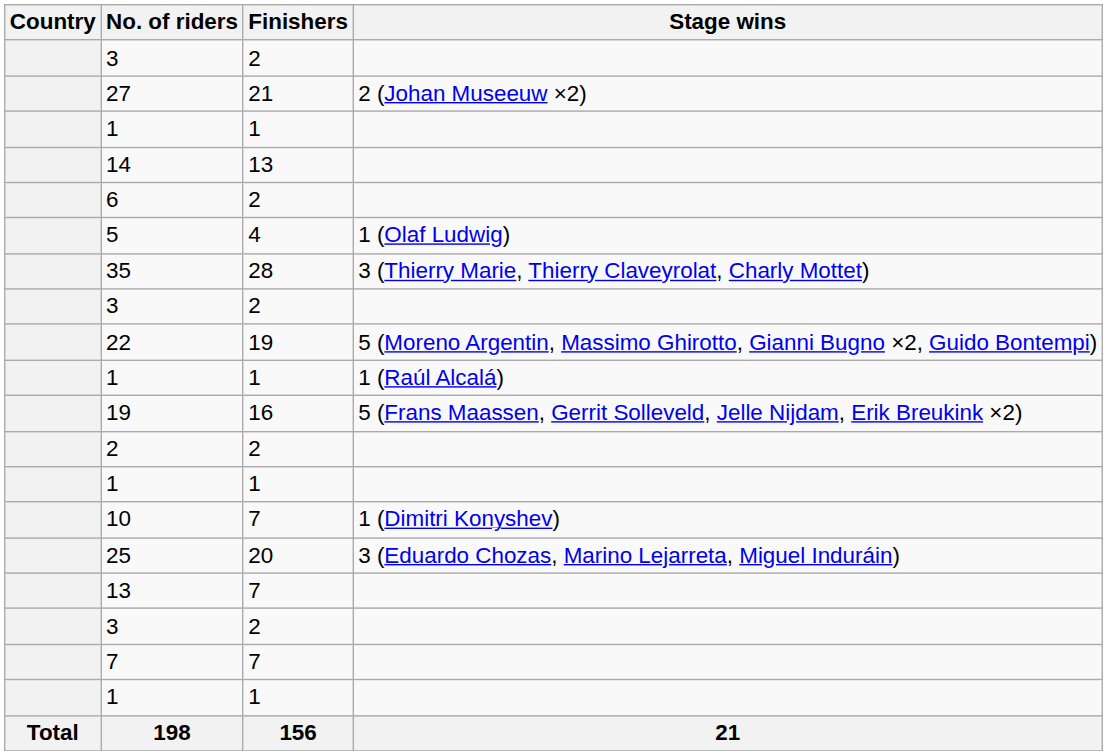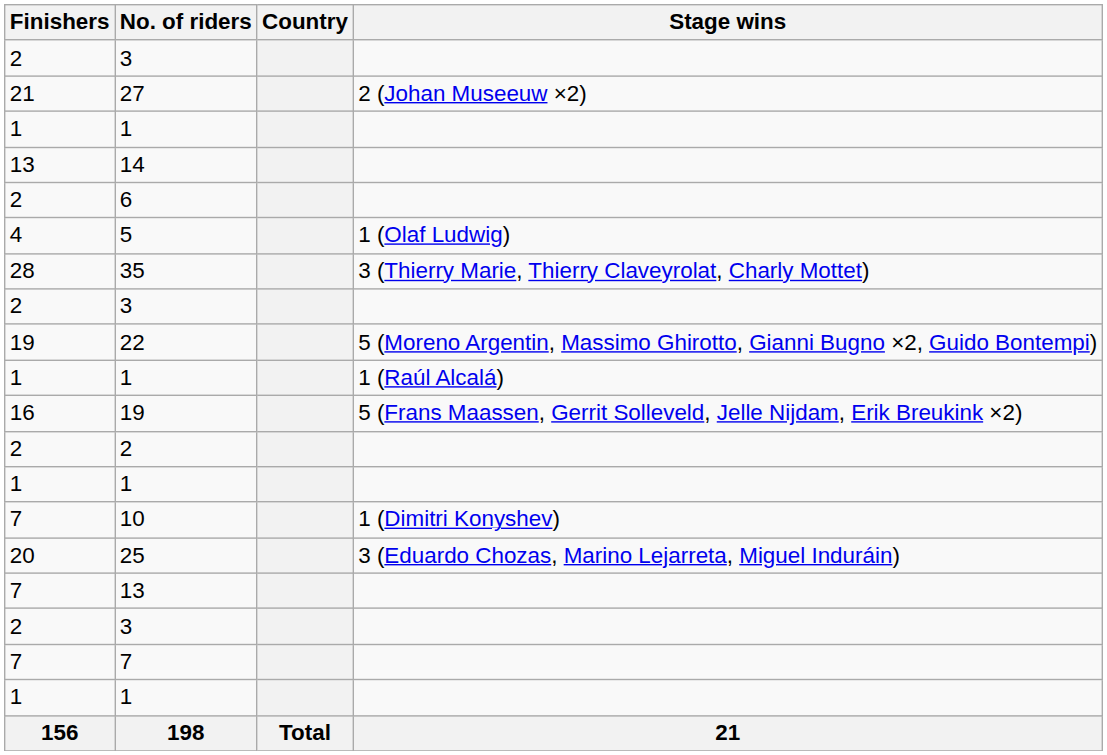 <table class="wikitable plainrowheaders sortable">
 <tr>
+<th scope="col">Finishers</th>
+<th scope="col">No. of riders</th>
 <th scope="col">Country</th>
-<th scope="col">No. of riders</th>
-<th scope="col">Finishers</th>
 <th scope="col">Stage wins</th>
 </tr>
 <tr>
+<td>2</td>
+<td>3</td>
 <th scope="row"></th>
-<td>3</td>
-<td>2</td>
 <td></td>
 </tr>
 <tr>
+<td>21</td>
+<td>27</td>
 <th scope="row"></th>
-<td>27</td>
-<td>21</td>
 <td>2 (<a href='#'>Johan Museeuw</a> ×2)</td>
 </tr>
 <tr>
-<th scope="row"></th>
 <td>1</td>
 <td>1</td>
+<th scope="row"></th>
 <td></td>
 </tr>
 <tr>
+<td>13</td>
+<td>14</td>
 <th scope="row"></th>
-<td>14</td>
-<td>13</td>
 <td></td>
 </tr>
 <tr>
+<td>2</td>
+<td>6</td>
 <th scope="row"></th>
-<td>6</td>
-<td>2</td>
 <td></td>
 </tr>
 <tr>
+<td>4</td>
+<td>5</td>
 <th scope="row"></th>
-<td>5</td>
-<td>4</td>
 <td>1 (<a href='#'>Olaf Ludwig</a>)</td>
 </tr>
 <tr>
+<td>28</td>
+<td>35</td>
 <th scope="row"></th>
-<td>35</td>
-<td>28</td>
 <td>3 (<a href='#'>Thierry Marie</a>, <a href='#'>Thierry Claveyrolat</a>, <a href='#'>Charly Mottet</a>)</td>
 </tr>
 <tr>
+<td>2</td>
+<td>3</td>
 <th scope="row"></th>
-<td>3</td>
-<td>2</td>
 <td></td>
 </tr>
 <tr>
+<td>19</td>
+<td>22</td>
 <th scope="row"></th>
-<td>22</td>
-<td>19</td>
 <td>5 (<a href='#'>Moreno Argentin</a>, <a href='#'>Massimo Ghirotto</a>, <a href='#'>Gianni Bugno</a> ×2, <a href='#'>Guido Bontempi</a>)</td>
 </tr>
 <tr>
-<th scope="row"></th>
 <td>1</td>
 <td>1</td>
+<th scope="row"></th>
 <td>1 (<a href='#'>Raúl Alcalá</a>)</td>
 </tr>
 <tr>
+<td>16</td>
+<td>19</td>
 <th scope="row"></th>
-<td>19</td>
-<td>16</td>
 <td>5 (<a href='#'>Frans Maassen</a>, <a href='#'>Gerrit Solleveld</a>, <a href='#'>Jelle Nijdam</a>, <a href='#'>Erik Breukink</a> ×2)</td>
 </tr>
 <tr>
-<th scope="row"></th>
 <td>2</td>
 <td>2</td>
+<th scope="row"></th>
 <td></td>
 </tr>
 <tr>
-<th scope="row"></th>
 <td>1</td>
 <td>1</td>
+<th scope="row"></th>
 <td></td>
 </tr>
 <tr>
+<td>7</td>
+<td>10</td>
 <th scope="row"></th>
-<td>10</td>
-<td>7</td>
 <td>1 (<a href='#'>Dimitri Konyshev</a>)</td>
 </tr>
 <tr>
+<td>20</td>
+<td>25</td>
 <th scope="row"></th>
-<td>25</td>
-<td>20</td>
 <td>3 (<a href='#'>Eduardo Chozas</a>, <a href='#'>Marino Lejarreta</a>, <a href='#'>Miguel Induráin</a>)</td>
 </tr>
 <tr>
+<td>7</td>
+<td>13</td>
 <th scope="row"></th>
-<td>13</td>
-<td>7</td>
 <td></td>
 </tr>
 <tr>
+<td>2</td>
+<td>3</td>
 <th scope="row"></th>
-<td>3</td>
-<td>2</td>
 <td></td>
 </tr>
 <tr>
-<th scope="row"></th>
 <td>7</td>
 <td>7</td>
+<th scope="row"></th>
 <td></td>
 </tr>
 <tr>
-<th scope="row"></th>
 <td>1</td>
 <td>1</td>
+<th scope="row"></th>
 <td></td>
 </tr>
 <tr>
+<th>156</th>
+<th>198</th>
 <th>Total</th>
-<th>198</th>
-<th>156</th>
 <th>21</th>
 </tr>
 </table>
